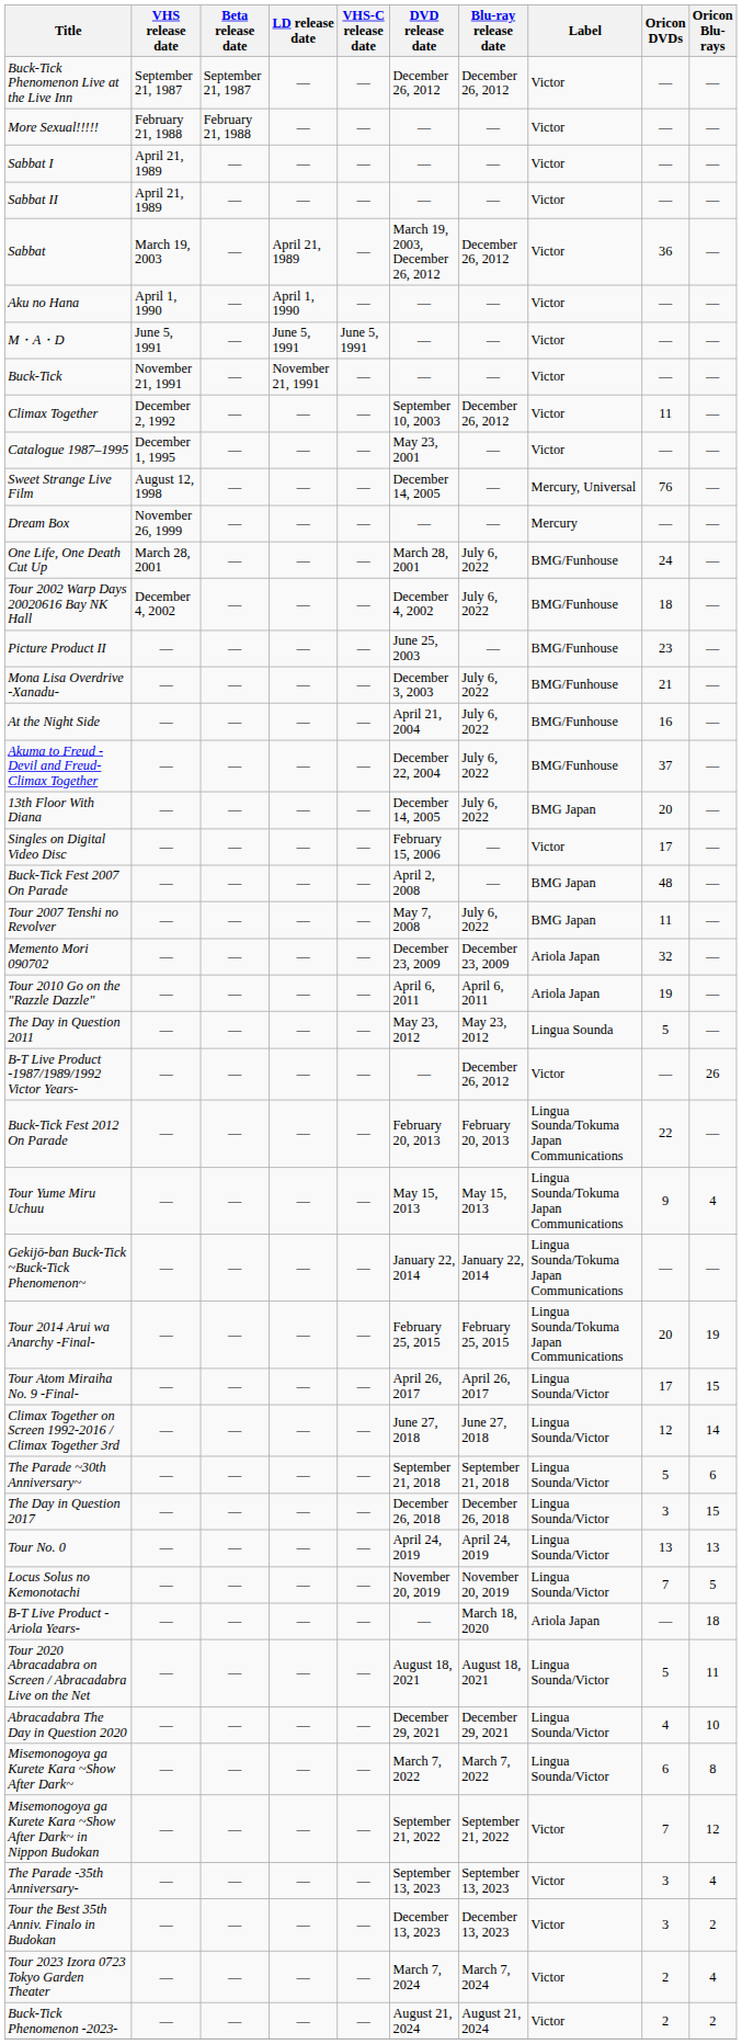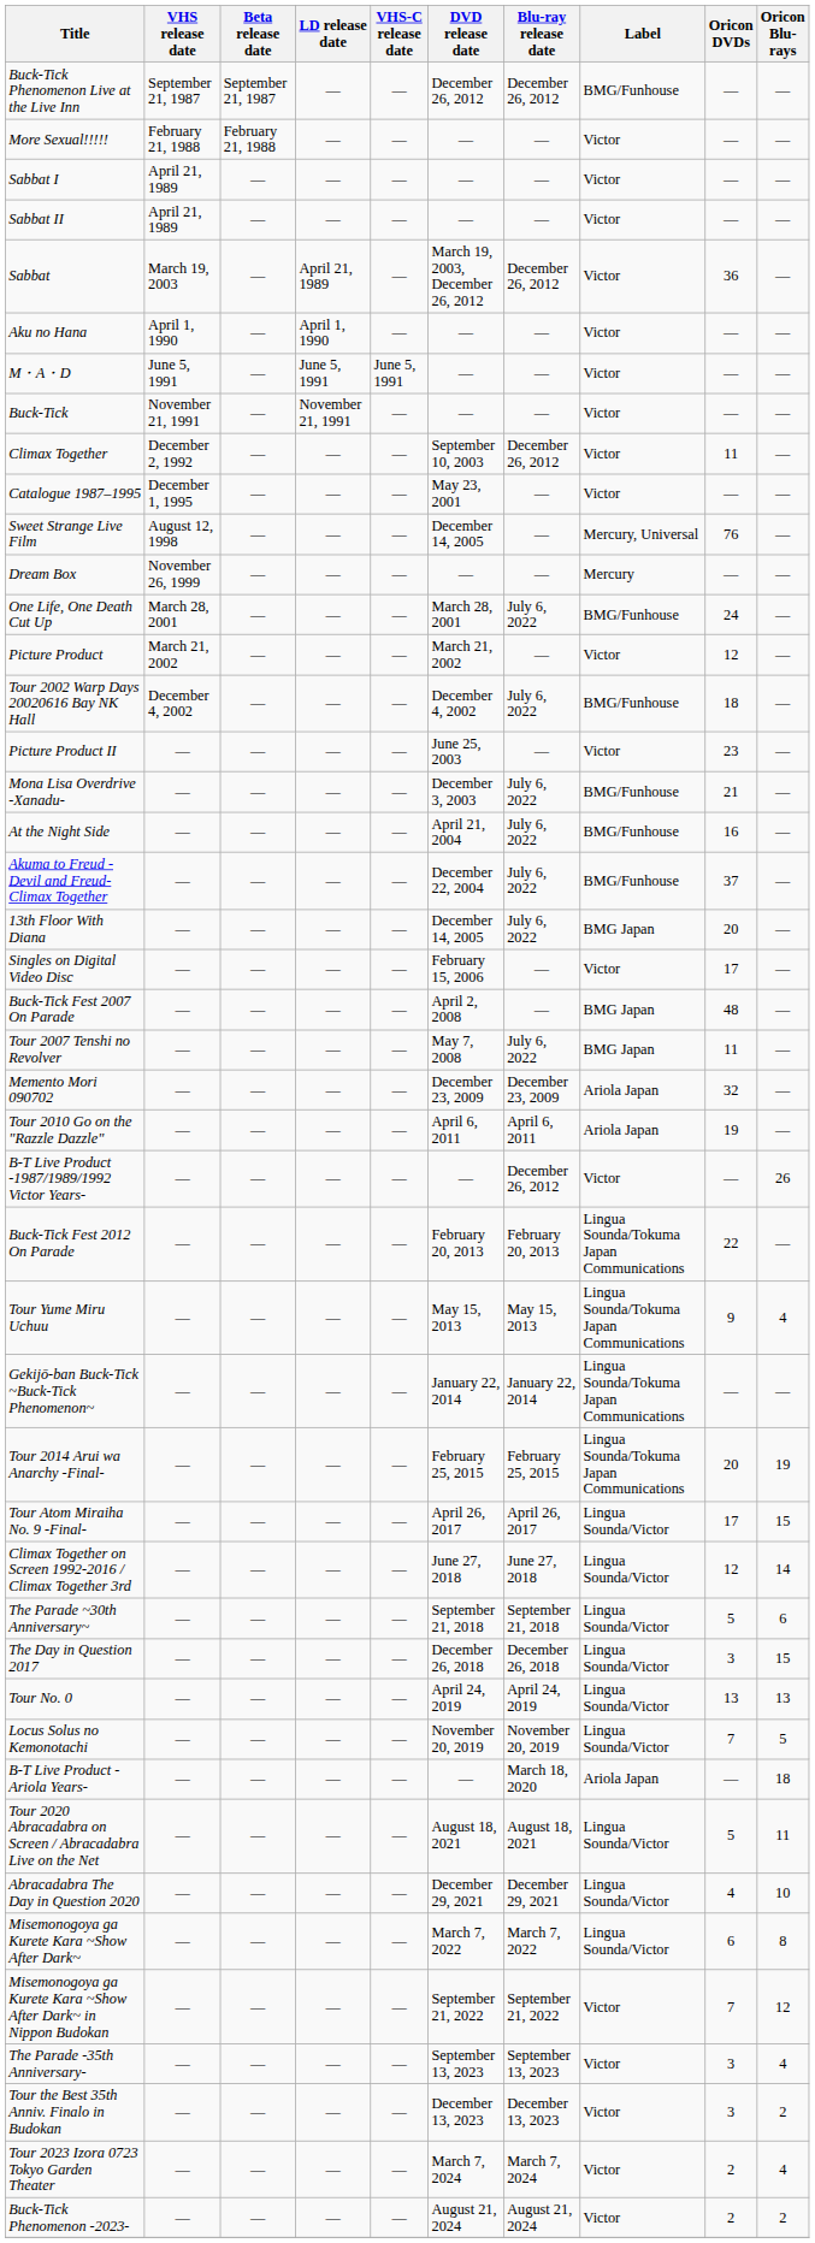 <table class="wikitable">
 <tr>
 <th>Title</th>
 <th><a href='#'>VHS</a> release date</th>
 <th><a href='#'>Beta</a> release date</th>
 <th><a href='#'>LD</a> release date</th>
 <th><a href='#'>VHS-C</a> release date</th>
 <th><a href='#'>DVD</a> release date</th>
 <th><a href='#'>Blu-ray</a> release date</th>
 <th>Label</th>
 <th>Oricon<br>DVDs</th>
 <th>Oricon<br>Blu-rays</th>
 </tr>
 <tr>
 <td><em>Buck-Tick Phenomenon Live at the Live Inn</em><br></td>
 <td>September 21, 1987</td>
 <td>September 21, 1987</td>
 <td style="text-align:center">—</td>
 <td style="text-align:center">—</td>
 <td>December 26, 2012</td>
 <td>December 26, 2012</td>
-<td>Victor</td>
+<td>BMG/Funhouse</td>
 <td style="text-align:center">—</td>
 <td style="text-align:center">—</td>
 </tr>
 <tr>
 <td><em>More Sexual!!!!!</em></td>
 <td>February 21, 1988</td>
 <td>February 21, 1988</td>
 <td style="text-align:center">—</td>
 <td style="text-align:center">—</td>
 <td style="text-align:center">—</td>
 <td style="text-align:center">—</td>
 <td>Victor</td>
 <td style="text-align:center">—</td>
 <td style="text-align:center">—</td>
 </tr>
 <tr>
 <td><em>Sabbat I</em></td>
 <td>April 21, 1989</td>
 <td style="text-align:center">—</td>
 <td style="text-align:center">—</td>
 <td style="text-align:center">—</td>
 <td style="text-align:center">—</td>
 <td style="text-align:center">—</td>
 <td>Victor</td>
 <td style="text-align:center">—</td>
 <td style="text-align:center">—</td>
 </tr>
 <tr>
 <td><em>Sabbat II</em></td>
 <td>April 21, 1989</td>
 <td style="text-align:center">—</td>
 <td style="text-align:center">—</td>
 <td style="text-align:center">—</td>
 <td style="text-align:center">—</td>
 <td style="text-align:center">—</td>
 <td>Victor</td>
 <td style="text-align:center">—</td>
 <td style="text-align:center">—</td>
 </tr>
 <tr>
 <td><em>Sabbat</em></td>
 <td>March 19, 2003</td>
 <td style="text-align:center">—</td>
 <td>April 21, 1989</td>
 <td style="text-align:center">—</td>
 <td>March 19, 2003,<br>December 26, 2012</td>
 <td>December 26, 2012</td>
 <td>Victor</td>
 <td style="text-align:center">36</td>
 <td style="text-align:center">—</td>
 </tr>
 <tr>
 <td><em>Aku no Hana</em><br></td>
 <td>April 1, 1990</td>
 <td style="text-align:center">—</td>
 <td>April 1, 1990</td>
 <td style="text-align:center">—</td>
 <td style="text-align:center">—</td>
 <td style="text-align:center">—</td>
 <td>Victor</td>
 <td style="text-align:center">—</td>
 <td style="text-align:center">—</td>
 </tr>
 <tr>
 <td><em>M・A・D</em></td>
 <td>June 5, 1991</td>
 <td style="text-align:center">—</td>
 <td>June 5, 1991</td>
 <td>June 5, 1991</td>
 <td style="text-align:center">—</td>
 <td style="text-align:center">—</td>
 <td>Victor</td>
 <td style="text-align:center">—</td>
 <td style="text-align:center">—</td>
 </tr>
 <tr>
 <td><em>Buck-Tick</em></td>
 <td>November 21, 1991</td>
 <td style="text-align:center">—</td>
 <td>November 21, 1991</td>
 <td style="text-align:center">—</td>
 <td style="text-align:center">—</td>
 <td style="text-align:center">—</td>
 <td>Victor</td>
 <td style="text-align:center">—</td>
 <td style="text-align:center">—</td>
 </tr>
 <tr>
 <td><em>Climax Together</em></td>
 <td>December 2, 1992</td>
 <td style="text-align:center">—</td>
 <td style="text-align:center">—</td>
 <td style="text-align:center">—</td>
 <td>September 10, 2003</td>
 <td>December 26, 2012</td>
 <td>Victor</td>
 <td style="text-align:center">11</td>
 <td style="text-align:center">—</td>
 </tr>
 <tr>
 <td><em>Catalogue 1987–1995</em></td>
 <td>December 1, 1995</td>
 <td style="text-align:center">—</td>
 <td style="text-align:center">—</td>
 <td style="text-align:center">—</td>
 <td>May 23, 2001</td>
 <td style="text-align:center">—</td>
 <td>Victor</td>
 <td style="text-align:center">—</td>
 <td style="text-align:center">—</td>
 </tr>
 <tr>
 <td><em>Sweet Strange Live Film</em></td>
 <td>August 12, 1998</td>
 <td style="text-align:center">—</td>
 <td style="text-align:center">—</td>
 <td style="text-align:center">—</td>
 <td>December 14, 2005</td>
 <td style="text-align:center">—</td>
 <td>Mercury, Universal</td>
 <td style="text-align:center">76</td>
 <td style="text-align:center">—</td>
 </tr>
 <tr>
 <td><em>Dream Box</em></td>
 <td>November 26, 1999</td>
 <td style="text-align:center">—</td>
 <td style="text-align:center">—</td>
 <td style="text-align:center">—</td>
 <td style="text-align:center">—</td>
 <td style="text-align:center">—</td>
 <td>Mercury</td>
 <td style="text-align:center">—</td>
 <td style="text-align:center">—</td>
 </tr>
 <tr>
 <td><em>One Life, One Death Cut Up</em></td>
 <td>March 28, 2001</td>
 <td style="text-align:center">—</td>
 <td style="text-align:center">—</td>
 <td style="text-align:center">—</td>
 <td>March 28, 2001</td>
 <td>July 6, 2022</td>
 <td>BMG/Funhouse</td>
 <td style="text-align:center">24</td>
 <td style="text-align:center">—</td>
 </tr>
 <tr>
+<td><em>Picture Product</em></td>
+<td>March 21, 2002</td>
+<td style="text-align:center">—</td>
+<td style="text-align:center">—</td>
+<td style="text-align:center">—</td>
+<td>March 21, 2002</td>
+<td style="text-align:center">—</td>
+<td>Victor</td>
+<td style="text-align:center">12</td>
+<td style="text-align:center">—</td>
+</tr>
+<tr>
 <td><em>Tour 2002 Warp Days 20020616 Bay NK Hall</em></td>
 <td>December 4, 2002</td>
 <td style="text-align:center">—</td>
 <td style="text-align:center">—</td>
 <td style="text-align:center">—</td>
 <td>December 4, 2002</td>
 <td>July 6, 2022</td>
 <td>BMG/Funhouse</td>
 <td style="text-align:center">18</td>
 <td style="text-align:center">—</td>
 </tr>
 <tr>
 <td><em>Picture Product II</em></td>
 <td style="text-align:center">—</td>
 <td style="text-align:center">—</td>
 <td style="text-align:center">—</td>
 <td style="text-align:center">—</td>
 <td>June 25, 2003</td>
 <td style="text-align:center">—</td>
-<td>BMG/Funhouse</td>
+<td>Victor</td>
 <td style="text-align:center">23</td>
 <td style="text-align:center">—</td>
 </tr>
 <tr>
 <td><em>Mona Lisa Overdrive -Xanadu-</em></td>
 <td style="text-align:center">—</td>
 <td style="text-align:center">—</td>
 <td style="text-align:center">—</td>
 <td style="text-align:center">—</td>
 <td>December 3, 2003</td>
 <td>July 6, 2022</td>
 <td>BMG/Funhouse</td>
 <td style="text-align:center">21</td>
 <td style="text-align:center">—</td>
 </tr>
 <tr>
 <td><em>At the Night Side</em></td>
 <td style="text-align:center">—</td>
 <td style="text-align:center">—</td>
 <td style="text-align:center">—</td>
 <td style="text-align:center">—</td>
 <td>April 21, 2004</td>
 <td>July 6, 2022</td>
 <td>BMG/Funhouse</td>
 <td style="text-align:center">16</td>
 <td style="text-align:center">—</td>
 </tr>
 <tr>
 <td><em><a href='#'>Akuma to Freud -Devil and Freud- Climax Together</a></em><br></td>
 <td style="text-align:center">—</td>
 <td style="text-align:center">—</td>
 <td style="text-align:center">—</td>
 <td style="text-align:center">—</td>
 <td>December 22, 2004</td>
 <td>July 6, 2022</td>
 <td>BMG/Funhouse</td>
 <td style="text-align:center">37</td>
 <td style="text-align:center">—</td>
 </tr>
 <tr>
 <td><em>13th Floor With Diana</em></td>
 <td style="text-align:center">—</td>
 <td style="text-align:center">—</td>
 <td style="text-align:center">—</td>
 <td style="text-align:center">—</td>
 <td>December 14, 2005</td>
 <td>July 6, 2022</td>
 <td>BMG Japan</td>
 <td style="text-align:center">20</td>
 <td style="text-align:center">—</td>
 </tr>
 <tr>
 <td><em>Singles on Digital Video Disc</em></td>
 <td style="text-align:center">—</td>
 <td style="text-align:center">—</td>
 <td style="text-align:center">—</td>
 <td style="text-align:center">—</td>
 <td>February 15, 2006</td>
 <td style="text-align:center">—</td>
 <td>Victor</td>
 <td style="text-align:center">17</td>
 <td style="text-align:center">—</td>
 </tr>
 <tr>
 <td><em>Buck-Tick Fest 2007 On Parade</em></td>
 <td style="text-align:center">—</td>
 <td style="text-align:center">—</td>
 <td style="text-align:center">—</td>
 <td style="text-align:center">—</td>
 <td>April 2, 2008</td>
 <td style="text-align:center">—</td>
 <td>BMG Japan</td>
 <td style="text-align:center">48</td>
 <td style="text-align:center">—</td>
 </tr>
 <tr>
 <td><em>Tour 2007 Tenshi no Revolver</em><br></td>
 <td style="text-align:center">—</td>
 <td style="text-align:center">—</td>
 <td style="text-align:center">—</td>
 <td style="text-align:center">—</td>
 <td>May 7, 2008</td>
 <td>July 6, 2022</td>
 <td>BMG Japan</td>
 <td style="text-align:center">11</td>
 <td style="text-align:center">—</td>
 </tr>
 <tr>
 <td><em>Memento Mori 090702</em></td>
 <td style="text-align:center">—</td>
 <td style="text-align:center">—</td>
 <td style="text-align:center">—</td>
 <td style="text-align:center">—</td>
 <td>December 23, 2009</td>
 <td>December 23, 2009</td>
 <td>Ariola Japan</td>
 <td style="text-align:center">32</td>
 <td style="text-align:center">—</td>
 </tr>
 <tr>
 <td><em>Tour 2010 Go on the "Razzle Dazzle"</em></td>
 <td style="text-align:center">—</td>
 <td style="text-align:center">—</td>
 <td style="text-align:center">—</td>
 <td style="text-align:center">—</td>
 <td>April 6, 2011</td>
 <td>April 6, 2011</td>
 <td>Ariola Japan</td>
 <td style="text-align:center">19</td>
-<td style="text-align:center">—</td>
-</tr>
-<tr>
-<td><em>The Day in Question 2011</em></td>
-<td style="text-align:center">—</td>
-<td style="text-align:center">—</td>
-<td style="text-align:center">—</td>
-<td style="text-align:center">—</td>
-<td>May 23, 2012</td>
-<td>May 23, 2012</td>
-<td>Lingua Sounda</td>
-<td style="text-align:center">5</td>
 <td style="text-align:center">—</td>
 </tr>
 <tr>
 <td><em>B-T Live Product -1987/1989/1992 Victor Years-</em></td>
 <td style="text-align:center">—</td>
 <td style="text-align:center">—</td>
 <td style="text-align:center">—</td>
 <td style="text-align:center">—</td>
 <td style="text-align:center">—</td>
 <td>December 26, 2012</td>
 <td>Victor</td>
 <td style="text-align:center">—</td>
 <td style="text-align:center">26</td>
 </tr>
 <tr>
 <td><em>Buck-Tick Fest 2012 On Parade</em></td>
 <td style="text-align:center">—</td>
 <td style="text-align:center">—</td>
 <td style="text-align:center">—</td>
 <td style="text-align:center">—</td>
 <td>February 20, 2013</td>
 <td>February 20, 2013</td>
 <td>Lingua Sounda/Tokuma Japan Communications</td>
 <td style="text-align:center">22</td>
 <td style="text-align:center">—</td>
 </tr>
 <tr>
 <td><em>Tour Yume Miru Uchuu</em><br></td>
 <td style="text-align:center">—</td>
 <td style="text-align:center">—</td>
 <td style="text-align:center">—</td>
 <td style="text-align:center">—</td>
 <td>May 15, 2013</td>
 <td>May 15, 2013</td>
 <td>Lingua Sounda/Tokuma Japan Communications</td>
 <td style="text-align:center">9</td>
 <td style="text-align:center">4</td>
 </tr>
 <tr>
 <td><em>Gekijō-ban Buck-Tick ~Buck-Tick Phenomenon~</em><br></td>
 <td style="text-align:center">—</td>
 <td style="text-align:center">—</td>
 <td style="text-align:center">—</td>
 <td style="text-align:center">—</td>
 <td>January 22, 2014</td>
 <td>January 22, 2014</td>
 <td>Lingua Sounda/Tokuma Japan Communications</td>
 <td style="text-align:center">—</td>
 <td style="text-align:center">—</td>
 </tr>
 <tr>
 <td><em>Tour 2014 Arui wa Anarchy -Final-</em><br></td>
 <td style="text-align:center">—</td>
 <td style="text-align:center">—</td>
 <td style="text-align:center">—</td>
 <td style="text-align:center">—</td>
 <td>February 25, 2015</td>
 <td>February 25, 2015</td>
 <td>Lingua Sounda/Tokuma Japan Communications</td>
 <td style="text-align:center">20</td>
 <td style="text-align:center">19</td>
 </tr>
 <tr>
 <td><em>Tour Atom Miraiha No. 9 -Final-</em><br></td>
 <td style="text-align:center">—</td>
 <td style="text-align:center">—</td>
 <td style="text-align:center">—</td>
 <td style="text-align:center">—</td>
 <td>April 26, 2017</td>
 <td>April 26, 2017</td>
 <td>Lingua Sounda/Victor</td>
 <td style="text-align:center">17</td>
 <td style="text-align:center">15</td>
 </tr>
 <tr>
 <td><em>Climax Together on Screen 1992-2016 / Climax Together 3rd</em></td>
 <td style="text-align:center">—</td>
 <td style="text-align:center">—</td>
 <td style="text-align:center">—</td>
 <td style="text-align:center">—</td>
 <td>June 27, 2018</td>
 <td>June 27, 2018</td>
 <td>Lingua Sounda/Victor</td>
 <td style="text-align:center">12</td>
 <td style="text-align:center">14</td>
 </tr>
 <tr>
 <td><em>The Parade ~30th Anniversary~</em></td>
 <td style="text-align:center">—</td>
 <td style="text-align:center">—</td>
 <td style="text-align:center">—</td>
 <td style="text-align:center">—</td>
 <td>September 21, 2018</td>
 <td>September 21, 2018</td>
 <td>Lingua Sounda/Victor</td>
 <td style="text-align:center">5</td>
 <td style="text-align:center">6</td>
 </tr>
 <tr>
 <td><em>The Day in Question 2017</em></td>
 <td style="text-align:center">—</td>
 <td style="text-align:center">—</td>
 <td style="text-align:center">—</td>
 <td style="text-align:center">—</td>
 <td>December 26, 2018</td>
 <td>December 26, 2018</td>
 <td>Lingua Sounda/Victor</td>
 <td style="text-align:center">3</td>
 <td style="text-align:center">15</td>
 </tr>
 <tr>
 <td><em>Tour No. 0</em></td>
 <td style="text-align:center">—</td>
 <td style="text-align:center">—</td>
 <td style="text-align:center">—</td>
 <td style="text-align:center">—</td>
 <td>April 24, 2019</td>
 <td>April 24, 2019</td>
 <td>Lingua Sounda/Victor</td>
 <td style="text-align:center">13</td>
 <td style="text-align:center">13</td>
 </tr>
 <tr>
 <td><em>Locus Solus no Kemonotachi</em><br></td>
 <td style="text-align:center">—</td>
 <td style="text-align:center">—</td>
 <td style="text-align:center">—</td>
 <td style="text-align:center">—</td>
 <td>November 20, 2019</td>
 <td>November 20, 2019</td>
 <td>Lingua Sounda/Victor</td>
 <td style="text-align:center">7</td>
 <td style="text-align:center">5</td>
 </tr>
 <tr>
 <td><em>B-T Live Product -Ariola Years-</em></td>
 <td style="text-align:center">—</td>
 <td style="text-align:center">—</td>
 <td style="text-align:center">—</td>
 <td style="text-align:center">—</td>
 <td style="text-align:center">—</td>
 <td>March 18, 2020</td>
 <td>Ariola Japan</td>
 <td style="text-align:center">—</td>
 <td style="text-align:center">18</td>
 </tr>
 <tr>
 <td><em>Tour 2020 Abracadabra on Screen / Abracadabra Live on the Net</em></td>
 <td style="text-align:center">—</td>
 <td style="text-align:center">—</td>
 <td style="text-align:center">—</td>
 <td style="text-align:center">—</td>
 <td>August 18, 2021</td>
 <td>August 18, 2021</td>
 <td>Lingua Sounda/Victor</td>
 <td style="text-align:center">5</td>
 <td style="text-align:center">11</td>
 </tr>
 <tr>
 <td><em>Abracadabra The Day in Question 2020</em></td>
 <td style="text-align:center">—</td>
 <td style="text-align:center">—</td>
 <td style="text-align:center">—</td>
 <td style="text-align:center">—</td>
 <td>December 29, 2021</td>
 <td>December 29, 2021</td>
 <td>Lingua Sounda/Victor</td>
 <td style="text-align:center">4</td>
 <td style="text-align:center">10</td>
 </tr>
 <tr>
 <td><em>Misemonogoya ga Kurete Kara ~Show After Dark~</em><br></td>
 <td style="text-align:center">—</td>
 <td style="text-align:center">—</td>
 <td style="text-align:center">—</td>
 <td style="text-align:center">—</td>
 <td>March 7, 2022</td>
 <td>March 7, 2022</td>
 <td>Lingua Sounda/Victor</td>
 <td style="text-align:center">6</td>
 <td style="text-align:center">8</td>
 </tr>
 <tr>
 <td><em>Misemonogoya ga Kurete Kara ~Show After Dark~ in Nippon Budokan</em><br></td>
 <td style="text-align:center">—</td>
 <td style="text-align:center">—</td>
 <td style="text-align:center">—</td>
 <td style="text-align:center">—</td>
 <td>September 21, 2022</td>
 <td>September 21, 2022</td>
 <td>Victor</td>
 <td style="text-align:center">7</td>
 <td style="text-align:center">12</td>
 </tr>
 <tr>
 <td><em>The Parade -35th Anniversary-</em></td>
 <td style="text-align:center">—</td>
 <td style="text-align:center">—</td>
 <td style="text-align:center">—</td>
 <td style="text-align:center">—</td>
 <td>September 13, 2023</td>
 <td>September 13, 2023</td>
 <td>Victor</td>
 <td style="text-align:center">3</td>
 <td style="text-align:center">4</td>
 </tr>
 <tr>
 <td><em>Tour the Best 35th Anniv. Finalo in Budokan</em></td>
 <td style="text-align:center">—</td>
 <td style="text-align:center">—</td>
 <td style="text-align:center">—</td>
 <td style="text-align:center">—</td>
 <td>December 13, 2023</td>
 <td>December 13, 2023</td>
 <td>Victor</td>
 <td style="text-align:center">3</td>
 <td style="text-align:center">2</td>
 </tr>
 <tr>
 <td><em>Tour 2023 Izora 0723 Tokyo Garden Theater</em></td>
 <td style="text-align:center">—</td>
 <td style="text-align:center">—</td>
 <td style="text-align:center">—</td>
 <td style="text-align:center">—</td>
 <td>March 7, 2024</td>
 <td>March 7, 2024</td>
 <td>Victor</td>
 <td style="text-align:center">2</td>
 <td style="text-align:center">4</td>
 </tr>
 <tr>
 <td><em>Buck-Tick Phenomenon -2023-</em><br></td>
 <td style="text-align:center">—</td>
 <td style="text-align:center">—</td>
 <td style="text-align:center">—</td>
 <td style="text-align:center">—</td>
 <td>August 21, 2024</td>
 <td>August 21, 2024</td>
 <td>Victor</td>
 <td style="text-align:center">2</td>
 <td style="text-align:center">2</td>
 </tr>
 <tr>
 </tr>
 </table>
